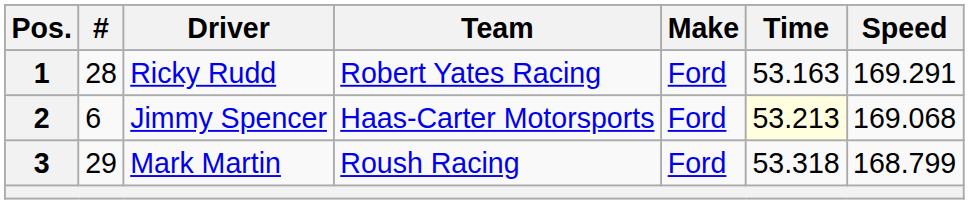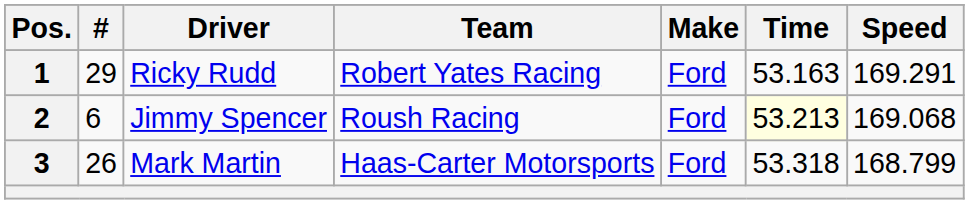 <table class="wikitable" style="font-size:95%">
 <tr>
 <th>Pos.</th>
 <th>#</th>
 <th>Driver</th>
 <th>Team</th>
 <th>Make</th>
 <th>Time</th>
 <th>Speed</th>
 </tr>
 <tr>
 <th>1</th>
-<td>28</td>
+<td>29</td>
 <td><a href='#'>Ricky Rudd</a></td>
 <td><a href='#'>Robert Yates Racing</a></td>
 <td><a href='#'>Ford</a></td>
 <td>53.163</td>
 <td>169.291</td>
 </tr>
 <tr>
 <th>2</th>
 <td>6</td>
 <td><a href='#'>Jimmy Spencer</a></td>
-<td><a href='#'>Haas-Carter Motorsports</a></td>
+<td><a href='#'>Roush Racing</a></td>
 <td><a href='#'>Ford</a></td>
 <td style="background: lightyellow;">53.213</td>
 <td>169.068</td>
 </tr>
 <tr>
 <th>3</th>
-<td>29</td>
+<td>26</td>
 <td><a href='#'>Mark Martin</a></td>
-<td><a href='#'>Roush Racing</a></td>
+<td><a href='#'>Haas-Carter Motorsports</a></td>
 <td><a href='#'>Ford</a></td>
 <td>53.318</td>
 <td>168.799</td>
 </tr>
 <tr>
 <th colspan="7"></th>
 </tr>
 </table>
